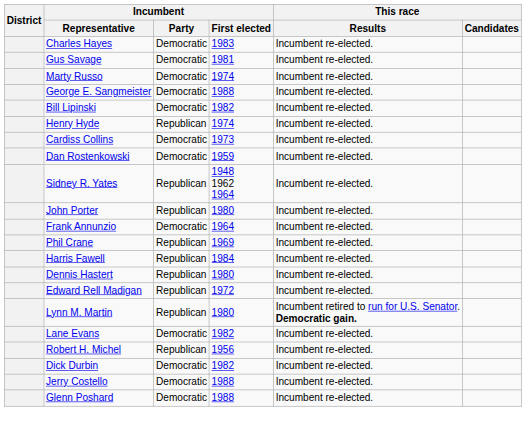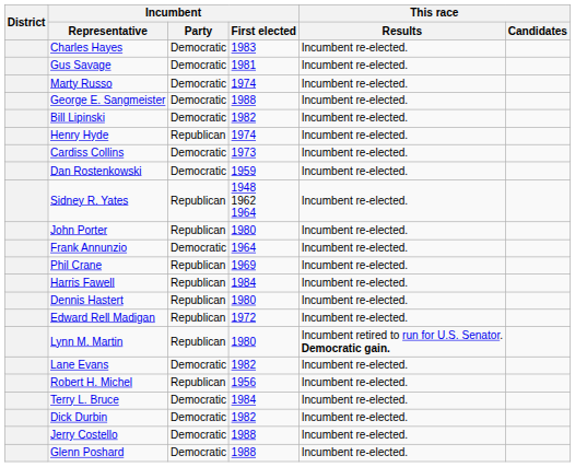 <table class=wikitable>
 <tr>
 <th rowspan=2>District</th>
 <th colspan=3>Incumbent</th>
 <th colspan=2>This race</th>
 </tr>
 <tr>
 <th>Representative</th>
 <th>Party</th>
 <th>First elected</th>
 <th>Results</th>
 <th>Candidates</th>
 </tr>
 <tr>
 <th></th>
 <td><a href='#'>Charles Hayes</a></td>
 <td>Democratic</td>
 <td><a href='#'>1983 </a></td>
 <td>Incumbent re-elected.</td>
 <td nowrap></td>
 </tr>
 <tr>
 <th></th>
 <td><a href='#'>Gus Savage</a></td>
 <td>Democratic</td>
 <td><a href='#'>1981</a></td>
 <td>Incumbent re-elected.</td>
 <td nowrap></td>
 </tr>
 <tr>
 <th></th>
 <td><a href='#'>Marty Russo</a></td>
 <td>Democratic</td>
 <td><a href='#'>1974</a></td>
 <td>Incumbent re-elected.</td>
 <td nowrap></td>
 </tr>
 <tr>
 <th></th>
 <td><a href='#'>George E. Sangmeister</a></td>
 <td>Democratic</td>
 <td><a href='#'>1988</a></td>
 <td>Incumbent re-elected.</td>
 <td nowrap></td>
 </tr>
 <tr>
 <th></th>
 <td><a href='#'>Bill Lipinski</a></td>
 <td>Democratic</td>
 <td><a href='#'>1982</a></td>
 <td>Incumbent re-elected.</td>
 <td nowrap></td>
 </tr>
 <tr>
 <th></th>
 <td><a href='#'>Henry Hyde</a></td>
 <td>Republican</td>
 <td><a href='#'>1974</a></td>
 <td>Incumbent re-elected.</td>
 <td nowrap></td>
 </tr>
 <tr>
 <th></th>
 <td><a href='#'>Cardiss Collins</a></td>
 <td>Democratic</td>
 <td><a href='#'>1973 </a></td>
 <td>Incumbent re-elected.</td>
 <td nowrap></td>
 </tr>
 <tr>
 <th></th>
 <td><a href='#'>Dan Rostenkowski</a></td>
 <td>Democratic</td>
 <td><a href='#'>1959</a></td>
 <td>Incumbent re-elected.</td>
 <td nowrap></td>
 </tr>
 <tr>
 <th></th>
 <td><a href='#'>Sidney R. Yates</a></td>
 <td>Republican</td>
 <td><a href='#'>1948</a><br>1962 <br><a href='#'>1964</a></td>
 <td>Incumbent re-elected.</td>
 <td nowrap></td>
 </tr>
 <tr>
 <th></th>
 <td><a href='#'>John Porter</a></td>
 <td>Republican</td>
 <td><a href='#'>1980</a></td>
 <td>Incumbent re-elected.</td>
 <td nowrap></td>
 </tr>
 <tr>
 <th></th>
 <td><a href='#'>Frank Annunzio</a></td>
 <td>Democratic</td>
 <td><a href='#'>1964</a></td>
 <td>Incumbent re-elected.</td>
 <td nowrap></td>
 </tr>
 <tr>
 <th></th>
 <td><a href='#'>Phil Crane</a></td>
 <td>Republican</td>
 <td><a href='#'>1969 </a></td>
 <td>Incumbent re-elected.</td>
 <td nowrap></td>
 </tr>
 <tr>
 <th></th>
 <td><a href='#'>Harris Fawell</a></td>
 <td>Republican</td>
 <td><a href='#'>1984</a></td>
 <td>Incumbent re-elected.</td>
 <td nowrap></td>
 </tr>
 <tr>
 <th></th>
 <td><a href='#'>Dennis Hastert</a></td>
 <td>Republican</td>
 <td><a href='#'>1980</a></td>
 <td>Incumbent re-elected.</td>
 <td nowrap></td>
 </tr>
 <tr>
 <th></th>
 <td><a href='#'>Edward Rell Madigan</a></td>
 <td>Republican</td>
 <td><a href='#'>1972</a></td>
 <td>Incumbent re-elected.</td>
 <td nowrap></td>
 </tr>
 <tr>
 <th></th>
 <td><a href='#'>Lynn M. Martin</a></td>
 <td>Republican</td>
 <td><a href='#'>1980</a></td>
 <td>Incumbent retired to <a href='#'>run for U.S. Senator</a>.<br><strong>Democratic gain.</strong></td>
 <td nowrap></td>
 </tr>
 <tr>
 <th></th>
 <td><a href='#'>Lane Evans</a></td>
 <td>Democratic</td>
 <td><a href='#'>1982</a></td>
 <td>Incumbent re-elected.</td>
 <td nowrap></td>
 </tr>
 <tr>
 <th></th>
 <td><a href='#'>Robert H. Michel</a></td>
 <td>Republican</td>
 <td><a href='#'>1956</a></td>
 <td>Incumbent re-elected.</td>
 <td nowrap></td>
 </tr>
 <tr>
 <th></th>
+<td><a href='#'>Terry L. Bruce</a></td>
+<td>Democratic</td>
+<td><a href='#'>1984</a></td>
+<td>Incumbent re-elected.</td>
+<td nowrap></td>
+</tr>
+<tr>
+<th></th>
 <td><a href='#'>Dick Durbin</a></td>
 <td>Democratic</td>
 <td><a href='#'>1982</a></td>
 <td>Incumbent re-elected.</td>
 <td nowrap></td>
 </tr>
 <tr>
 <th></th>
 <td><a href='#'>Jerry Costello</a></td>
 <td>Democratic</td>
 <td><a href='#'>1988</a></td>
 <td>Incumbent re-elected.</td>
 <td nowrap></td>
 </tr>
 <tr>
 <th></th>
 <td><a href='#'>Glenn Poshard</a></td>
 <td>Democratic</td>
 <td><a href='#'>1988</a></td>
 <td>Incumbent re-elected.</td>
 <td nowrap></td>
 </tr>
 </table>
